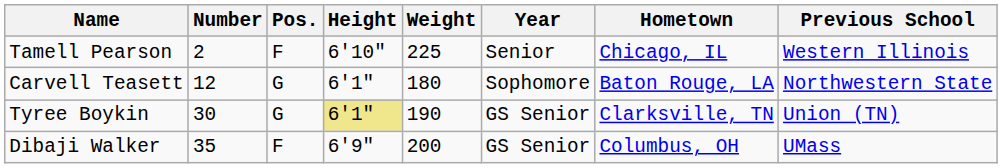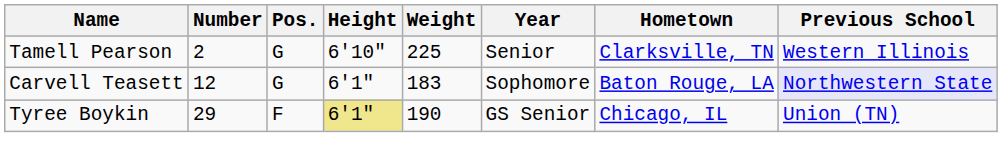 <table class="wikitable sortbaskable" border="1">
 <tr>
 <th>Name</th>
 <th>Number</th>
 <th>Pos.</th>
 <th>Height</th>
 <th>Weight</th>
 <th>Year</th>
 <th>Hometown</th>
 <th class="unsortable">Previous School</th>
 </tr>
 <tr>
 <td>Tamell Pearson</td>
 <td>2</td>
-<td>F</td>
+<td>G</td>
 <td>6'10"</td>
 <td>225</td>
 <td>Senior</td>
-<td><a href='#'>Chicago, IL</a></td>
+<td><a href='#'>Clarksville, TN</a></td>
 <td><a href='#'>Western Illinois</a></td>
 </tr>
 <tr>
 <td>Carvell Teasett</td>
 <td>12</td>
 <td>G</td>
 <td>6'1"</td>
-<td>180</td>
+<td>183</td>
 <td>Sophomore</td>
 <td><a href='#'>Baton Rouge, LA</a></td>
-<td><a href='#'>Northwestern State</a></td>
+<td style="background: lavender;"><a href='#'>Northwestern State</a></td>
 </tr>
 <tr>
 <td>Tyree Boykin</td>
-<td>30</td>
-<td>G</td>
+<td>29</td>
+<td>F</td>
 <td style="background: khaki;">6'1"</td>
 <td>190</td>
 <td>GS Senior</td>
-<td><a href='#'>Clarksville, TN</a></td>
+<td><a href='#'>Chicago, IL</a></td>
 <td><a href='#'>Union (TN)</a></td>
 </tr>
-<tr>
-<td>Dibaji Walker</td>
-<td>35</td>
-<td>F</td>
-<td>6'9"</td>
-<td>200</td>
-<td>GS Senior</td>
-<td><a href='#'>Columbus, OH</a></td>
-<td><a href='#'>UMass</a></td>
-</tr>
 </table>
